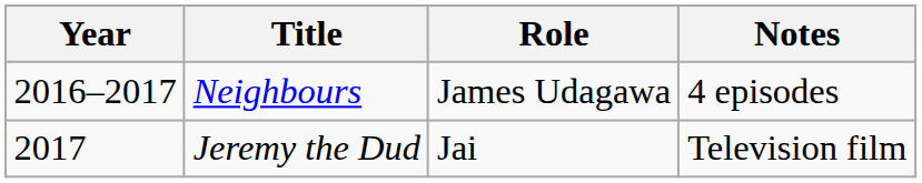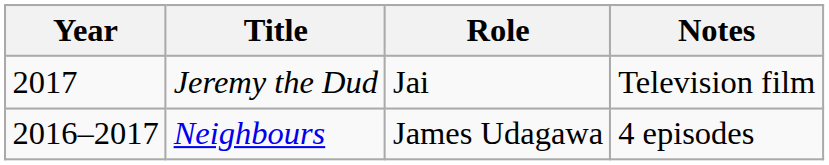 <table class="wikitable sortable">
 <tr>
 <th>Year</th>
 <th>Title</th>
 <th>Role</th>
 <th>Notes</th>
 </tr>
 <tr>
+<td>2017</td>
+<td><em>Jeremy the Dud</em></td>
+<td>Jai</td>
+<td>Television film</td>
+</tr>
+<tr>
 <td>2016–2017</td>
 <td><em><a href='#'>Neighbours</a></em></td>
 <td>James Udagawa</td>
 <td>4 episodes</td>
 </tr>
-<tr>
-<td>2017</td>
-<td><em>Jeremy the Dud</em></td>
-<td>Jai</td>
-<td>Television film</td>
-</tr>
 </table>
